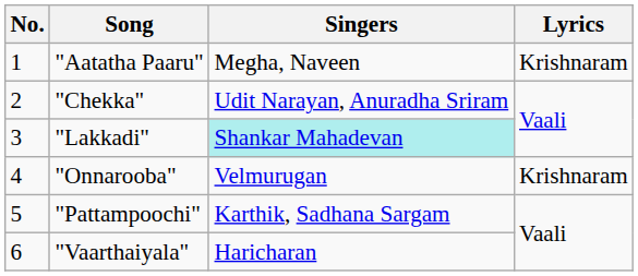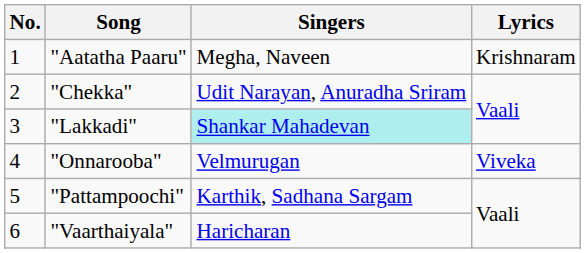 <table class="wikitable" style="font-size:95%;">
 <tr>
 <th>No.</th>
 <th>Song</th>
 <th>Singers</th>
 <th>Lyrics</th>
 </tr>
 <tr>
 <td>1</td>
 <td>"Aatatha Paaru"</td>
 <td>Megha, Naveen</td>
 <td>Krishnaram</td>
 </tr>
 <tr>
 <td>2</td>
 <td>"Chekka"</td>
 <td><a href='#'>Udit Narayan</a>, <a href='#'>Anuradha Sriram</a></td>
 <td rowspan=2><a href='#'>Vaali</a></td>
 </tr>
 <tr>
 <td>3</td>
 <td>"Lakkadi"</td>
 <td style="background: paleturquoise;"><a href='#'>Shankar Mahadevan</a></td>
 </tr>
 <tr>
 <td>4</td>
 <td>"Onnarooba"</td>
 <td><a href='#'>Velmurugan</a></td>
-<td>Krishnaram</td>
+<td><a href='#'>Viveka</a></td>
 </tr>
 <tr>
 <td>5</td>
 <td>"Pattampoochi"</td>
 <td><a href='#'>Karthik</a>, <a href='#'>Sadhana Sargam</a></td>
 <td rowspan=2>Vaali</td>
 </tr>
 <tr>
 <td>6</td>
 <td>"Vaarthaiyala"</td>
 <td><a href='#'>Haricharan</a></td>
 </tr>
 </table>
